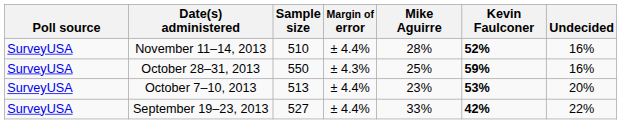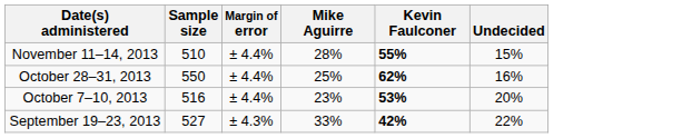 <table class="wikitable">
 <tr valign= bottom>
-<th style="width:150px;">Poll source</th>
 <th style="width:175px;">Date(s)<br>administered</th>
 <th class=small>Sample<br>size</th>
 <th><small>Margin of</small><br>error</th>
 <th style="width:100px;">Mike<br>Aguirre</th>
 <th style="width:100px;">Kevin<br>Faulconer</th>
 <th>Undecided</th>
 </tr>
 <tr>
-<td><a href='#'>SurveyUSA</a></td>
 <td align=center>November 11–14, 2013</td>
 <td align=center>510</td>
 <td align=center>± 4.4%</td>
 <td align=center>28%</td>
-<td><strong>52%</strong></td>
+<td><strong>55%</strong></td>
+<td align=center>15%</td>
+</tr>
+<tr>
+<td align=center>October 28–31, 2013</td>
+<td align=center>550</td>
+<td align=center>± 4.4%</td>
+<td align=center>25%</td>
+<td><strong>62%</strong></td>
 <td align=center>16%</td>
 </tr>
 <tr>
-<td><a href='#'>SurveyUSA</a></td>
-<td align=center>October 28–31, 2013</td>
-<td align=center>550</td>
-<td align=center>± 4.3%</td>
-<td align=center>25%</td>
-<td><strong>59%</strong></td>
-<td align=center>16%</td>
-</tr>
-<tr>
-<td><a href='#'>SurveyUSA</a></td>
 <td align=center>October 7–10, 2013</td>
-<td align=center>513</td>
+<td align=center>516</td>
 <td align=center>± 4.4%</td>
 <td align=center>23%</td>
 <td><strong>53%</strong></td>
 <td align=center>20%</td>
 </tr>
 <tr>
-<td><a href='#'>SurveyUSA</a></td>
 <td align=center>September 19–23, 2013</td>
 <td align=center>527</td>
-<td align=center>± 4.4%</td>
+<td align=center>± 4.3%</td>
 <td align=center>33%</td>
 <td><strong>42%</strong></td>
 <td align=center>22%</td>
 </tr>
 </table>
